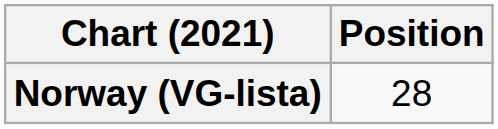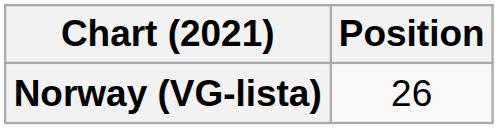 <table class="wikitable plainrowheaders" style="text-align:center">
 <tr>
 <th scope="col">Chart (2021)</th>
 <th scope="col">Position</th>
 </tr>
 <tr>
 <th scope="row">Norway (VG-lista)</th>
-<td>28</td>
+<td>26</td>
 </tr>
 </table>
